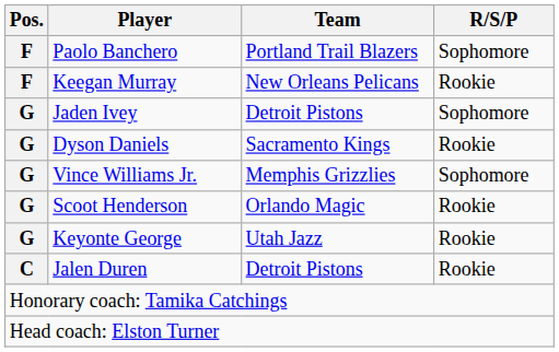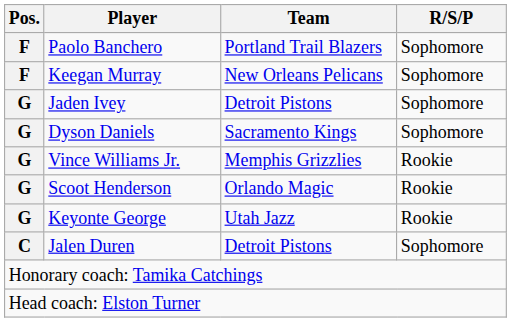 <table class="wikitable">
 <tr>
 <th>Pos.</th>
 <th style="width:150px;">Player</th>
 <th width=150>Team</th>
 <th width=90>R/S/P</th>
 </tr>
 <tr>
 <th>F</th>
 <td><a href='#'>Paolo Banchero</a></td>
 <td><a href='#'>Portland Trail Blazers</a></td>
 <td>Sophomore</td>
 </tr>
 <tr>
 <th>F</th>
 <td><a href='#'>Keegan Murray</a></td>
 <td><a href='#'>New Orleans Pelicans</a></td>
-<td>Rookie</td>
+<td>Sophomore</td>
 </tr>
 <tr>
 <th>G</th>
 <td><a href='#'>Jaden Ivey</a></td>
 <td><a href='#'>Detroit Pistons</a></td>
 <td>Sophomore</td>
 </tr>
 <tr>
 <th>G</th>
 <td><a href='#'>Dyson Daniels</a></td>
 <td><a href='#'>Sacramento Kings</a></td>
-<td>Rookie</td>
+<td>Sophomore</td>
 </tr>
 <tr>
 <th>G</th>
 <td><a href='#'>Vince Williams Jr.</a></td>
 <td><a href='#'>Memphis Grizzlies</a></td>
-<td>Sophomore</td>
+<td>Rookie</td>
 </tr>
 <tr>
 <th>G</th>
 <td><a href='#'>Scoot Henderson</a></td>
 <td><a href='#'>Orlando Magic</a></td>
 <td>Rookie</td>
 </tr>
 <tr>
 <th>G</th>
 <td><a href='#'>Keyonte George</a></td>
 <td><a href='#'>Utah Jazz</a></td>
 <td>Rookie</td>
 </tr>
 <tr>
 <th>C</th>
 <td><a href='#'>Jalen Duren</a></td>
 <td><a href='#'>Detroit Pistons</a></td>
-<td>Rookie</td>
+<td>Sophomore</td>
 </tr>
 <tr>
 <td colspan="5">Honorary coach: <a href='#'>Tamika Catchings</a></td>
 </tr>
 <tr>
 <td colspan="5">Head coach: <a href='#'>Elston Turner</a></td>
 </tr>
 </table>
